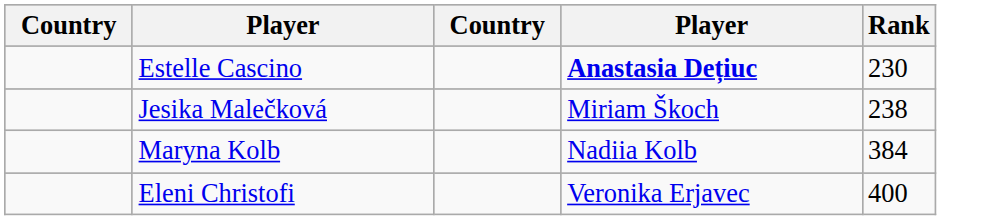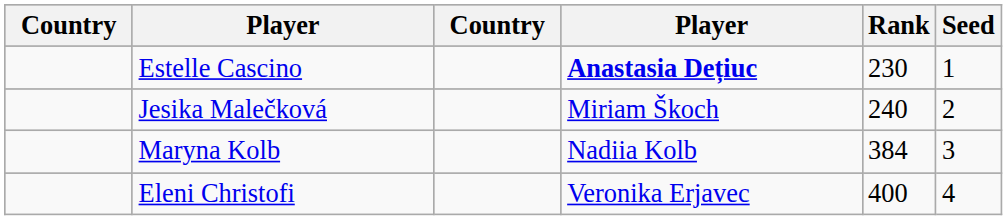 <table class="wikitable">
 <tr>
 <th width="70">Country</th>
 <th width="175">Player</th>
 <th width="70">Country</th>
 <th width="175">Player</th>
 <th>Rank</th>
+<th>Seed</th>
 </tr>
 <tr>
 <td></td>
 <td><a href='#'>Estelle Cascino</a></td>
 <td></td>
 <td><strong><a href='#'>Anastasia Dețiuc</a></strong></td>
 <td>230</td>
+<td>1</td>
 </tr>
 <tr>
 <td></td>
 <td><a href='#'>Jesika Malečková</a></td>
 <td></td>
 <td><a href='#'>Miriam Škoch</a></td>
-<td>238</td>
+<td>240</td>
+<td>2</td>
 </tr>
 <tr>
 <td></td>
 <td><a href='#'>Maryna Kolb</a></td>
 <td></td>
 <td><a href='#'>Nadiia Kolb</a></td>
 <td>384</td>
+<td>3</td>
 </tr>
 <tr>
 <td></td>
 <td><a href='#'>Eleni Christofi</a></td>
 <td></td>
 <td><a href='#'>Veronika Erjavec</a></td>
 <td>400</td>
+<td>4</td>
 </tr>
 </table>
